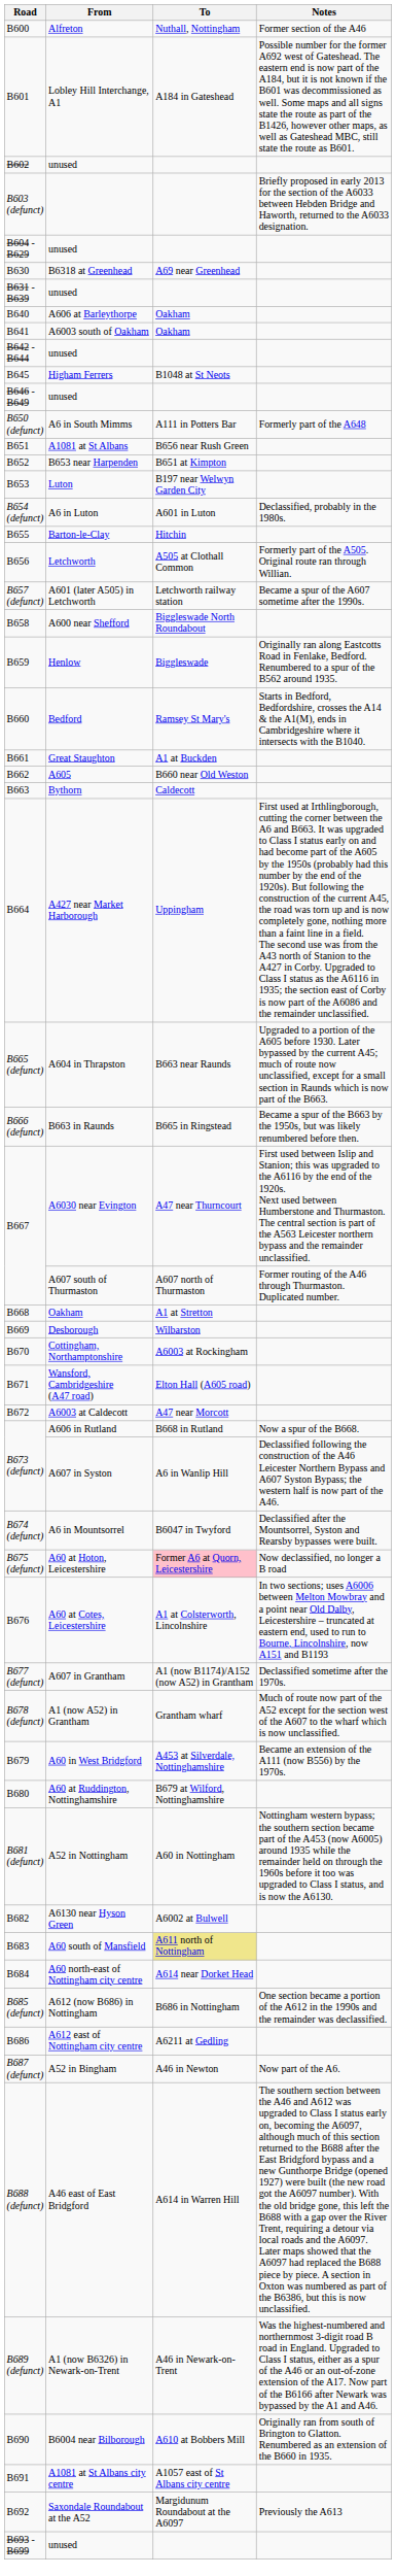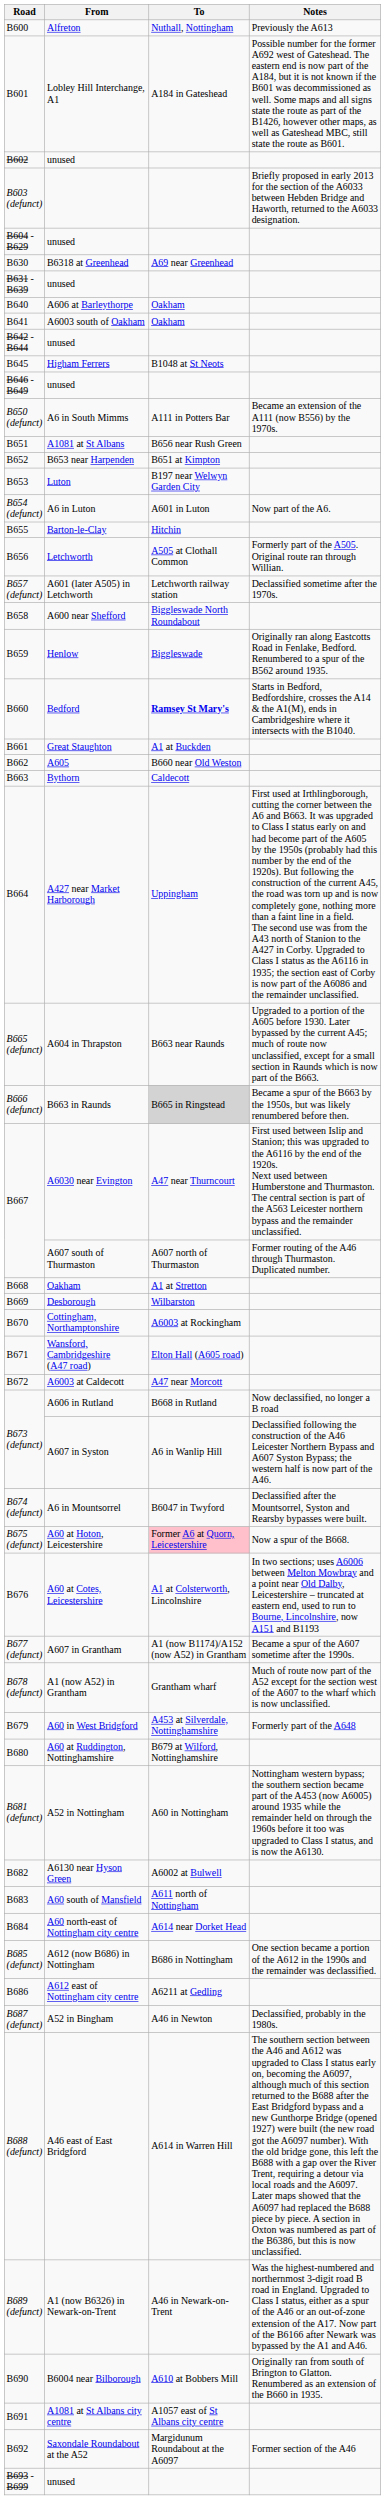 <table class="wikitable">
 <tr>
 <th style="width:50px">Road</th>
 <th style="width:250px">From</th>
 <th style="width:250px">To</th>
 <th style="width:400px">Notes</th>
 </tr>
 <tr>
 <td>B600</td>
 <td><a href='#'>Alfreton</a></td>
 <td><a href='#'>Nuthall</a>, <a href='#'>Nottingham</a></td>
-<td>Former section of the A46</td>
+<td>Previously the A613</td>
 </tr>
 <tr>
 <td>B601</td>
 <td>Lobley Hill Interchange, A1</td>
 <td>A184 in Gateshead</td>
 <td>Possible number for the former A692 west of Gateshead. The eastern end is now part of the A184, but it is not known if the B601 was decommissioned as well. Some maps and all signs state the route as part of the B1426, however other maps, as well as Gateshead MBC, still state the route as B601.</td>
 </tr>
 <tr>
 <td><s>B602</s></td>
 <td>unused</td>
 <td></td>
 <td></td>
 </tr>
 <tr>
 <td><em>B603 (defunct)</em></td>
 <td></td>
 <td></td>
 <td>Briefly proposed in early 2013 for the section of the A6033 between Hebden Bridge and Haworth, returned to the A6033 designation.</td>
 </tr>
 <tr>
 <td><s>B604</s> - <s>B629</s></td>
 <td>unused</td>
 <td></td>
 <td></td>
 </tr>
 <tr>
 <td>B630</td>
 <td>B6318 at <a href='#'>Greenhead</a></td>
 <td><a href='#'>A69</a> near <a href='#'>Greenhead</a></td>
 <td></td>
 </tr>
 <tr>
 <td><s>B631</s> - <s>B639</s></td>
 <td>unused</td>
 <td></td>
 <td></td>
 </tr>
 <tr>
 <td>B640</td>
 <td>A606 at <a href='#'>Barleythorpe</a></td>
 <td><a href='#'>Oakham</a></td>
 <td></td>
 </tr>
 <tr>
 <td>B641</td>
 <td>A6003 south of <a href='#'>Oakham</a></td>
 <td><a href='#'>Oakham</a></td>
 <td></td>
 </tr>
 <tr>
 <td><s>B642</s> - <s>B644</s></td>
 <td>unused</td>
 <td></td>
 <td></td>
 </tr>
 <tr>
 <td>B645</td>
 <td><a href='#'>Higham Ferrers</a></td>
 <td>B1048 at <a href='#'>St Neots</a></td>
 <td></td>
 </tr>
 <tr>
 <td><s>B646</s> - <s>B649</s></td>
 <td>unused</td>
 <td></td>
 <td></td>
 </tr>
 <tr>
 <td><em>B650 (defunct)</em></td>
 <td>A6 in South Mimms</td>
 <td>A111 in Potters Bar</td>
-<td>Formerly part of the <a href='#'>A648</a></td>
+<td>Became an extension of the A111 (now B556) by the 1970s.</td>
 </tr>
 <tr>
 <td>B651</td>
 <td><a href='#'>A1081</a> at <a href='#'>St Albans</a></td>
 <td>B656 near Rush Green</td>
 <td></td>
 </tr>
 <tr>
 <td>B652</td>
 <td>B653 near <a href='#'>Harpenden</a></td>
 <td>B651 at <a href='#'>Kimpton</a></td>
 <td></td>
 </tr>
 <tr>
 <td>B653</td>
 <td><a href='#'>Luton</a></td>
 <td>B197 near <a href='#'>Welwyn Garden City</a></td>
 <td></td>
 </tr>
 <tr>
 <td><em>B654 (defunct)</em></td>
 <td>A6 in Luton</td>
 <td>A601 in Luton</td>
-<td>Declassified, probably in the 1980s.</td>
+<td>Now part of the A6.</td>
 </tr>
 <tr>
 <td>B655</td>
 <td><a href='#'>Barton-le-Clay</a></td>
 <td><a href='#'>Hitchin</a></td>
 <td></td>
 </tr>
 <tr>
 <td>B656</td>
 <td><a href='#'>Letchworth</a></td>
 <td><a href='#'>A505</a> at Clothall Common</td>
 <td>Formerly part of the <a href='#'>A505</a>. Original route ran through Willian.</td>
 </tr>
 <tr>
 <td><em>B657 (defunct)</em></td>
 <td>A601 (later A505) in Letchworth</td>
 <td>Letchworth railway station</td>
-<td>Became a spur of the A607 sometime after the 1990s.</td>
+<td>Declassified sometime after the 1970s.</td>
 </tr>
 <tr>
 <td>B658</td>
 <td>A600 near <a href='#'>Shefford</a></td>
 <td><a href='#'>Biggleswade North Roundabout</a></td>
 <td></td>
 </tr>
 <tr>
 <td>B659</td>
 <td><a href='#'>Henlow</a></td>
 <td><a href='#'>Biggleswade</a></td>
 <td>Originally ran along Eastcotts Road in Fenlake, Bedford. Renumbered to a spur of the B562 around 1935.</td>
 </tr>
 <tr>
 <td>B660</td>
 <td><a href='#'>Bedford</a></td>
-<td><a href='#'>Ramsey St Mary's</a></td>
+<td><strong><a href='#'>Ramsey St Mary's</a></strong></td>
 <td>Starts in Bedford, Bedfordshire, crosses the A14 & the A1(M), ends in Cambridgeshire where it intersects with the B1040.</td>
 </tr>
 <tr>
 <td>B661</td>
 <td><a href='#'>Great Staughton</a></td>
 <td><a href='#'>A1</a> at <a href='#'>Buckden</a></td>
 <td></td>
 </tr>
 <tr>
 <td>B662</td>
 <td><a href='#'>A605</a></td>
 <td>B660 near <a href='#'>Old Weston</a></td>
 <td></td>
 </tr>
 <tr>
 <td>B663</td>
 <td><a href='#'>Bythorn</a></td>
 <td><a href='#'>Caldecott</a></td>
 <td></td>
 </tr>
 <tr>
 <td>B664</td>
 <td><a href='#'>A427</a> near <a href='#'>Market Harborough</a></td>
 <td><a href='#'>Uppingham</a></td>
 <td>First used at Irthlingborough, cutting the corner between the A6 and B663. It was upgraded to Class I status early on and had become part of the A605 by the 1950s (probably had this number by the end of the 1920s). But following the construction of the current A45, the road was torn up and is now completely gone, nothing more than a faint line in a field.<br>The second use was from the A43 north of Stanion to the A427 in Corby. Upgraded to Class I status as the A6116 in 1935; the section east of Corby is now part of the A6086 and the remainder unclassified.</td>
 </tr>
 <tr>
 <td><em>B665 (defunct)</em></td>
 <td>A604 in Thrapston</td>
 <td>B663 near Raunds</td>
 <td>Upgraded to a portion of the A605 before 1930. Later bypassed by the current A45; much of route now unclassified, except for a small section in Raunds which is now part of the B663.</td>
 </tr>
 <tr>
 <td><em>B666 (defunct)</em></td>
 <td>B663 in Raunds</td>
-<td>B665 in Ringstead</td>
+<td style="background: lightgrey;">B665 in Ringstead</td>
 <td>Became a spur of the B663 by the 1950s, but was likely renumbered before then.</td>
 </tr>
 <tr>
 <td rowspan="2">B667</td>
 <td><a href='#'>A6030</a> near <a href='#'>Evington</a></td>
 <td><a href='#'>A47</a> near <a href='#'>Thurncourt</a></td>
 <td>First used between Islip and Stanion; this was upgraded to the A6116 by the end of the 1920s.<br>Next used between Humberstone and Thurmaston. The central section is part of the A563 Leicester northern bypass and the remainder unclassified.</td>
 </tr>
 <tr>
 <td>A607 south of Thurmaston</td>
 <td>A607 north of Thurmaston</td>
 <td>Former routing of the A46 through Thurmaston. Duplicated number.</td>
 </tr>
 <tr>
 <td>B668</td>
 <td><a href='#'>Oakham</a></td>
 <td><a href='#'>A1</a> at <a href='#'>Stretton</a></td>
 <td></td>
 </tr>
 <tr>
 <td>B669</td>
 <td><a href='#'>Desborough</a></td>
 <td><a href='#'>Wilbarston</a></td>
 <td></td>
 </tr>
 <tr>
 <td>B670</td>
 <td><a href='#'>Cottingham, Northamptonshire</a></td>
 <td><a href='#'>A6003</a> at Rockingham</td>
 <td></td>
 </tr>
 <tr>
 <td>B671</td>
 <td><a href='#'>Wansford, Cambridgeshire</a><br>(<a href='#'>A47 road</a>)</td>
 <td><a href='#'>Elton Hall</a> (<a href='#'>A605 road</a>)</td>
 <td></td>
 </tr>
 <tr>
 <td>B672</td>
 <td><a href='#'>A6003</a> at Caldecott</td>
 <td><a href='#'>A47</a> near <a href='#'>Morcott</a></td>
 <td></td>
 </tr>
 <tr>
 <td rowspan="2"><em>B673 (defunct)</em></td>
 <td>A606 in Rutland</td>
 <td>B668 in Rutland</td>
-<td>Now a spur of the B668.</td>
+<td>Now declassified, no longer a B road</td>
 </tr>
 <tr>
 <td>A607 in Syston</td>
 <td>A6 in Wanlip Hill</td>
 <td>Declassified following the construction of the A46 Leicester Northern Bypass and A607 Syston Bypass; the western half is now part of the A46.</td>
 </tr>
 <tr>
 <td><em>B674 (defunct)</em></td>
 <td>A6 in Mountsorrel</td>
 <td>B6047 in Twyford</td>
 <td>Declassified after the Mountsorrel, Syston and Rearsby bypasses were built.</td>
 </tr>
 <tr>
 <td><em>B675 (defunct)</em></td>
 <td><a href='#'>A60</a> at <a href='#'>Hoton</a>, Leicestershire</td>
 <td style="background: pink;">Former <a href='#'>A6</a> at <a href='#'>Quorn, Leicestershire</a></td>
-<td>Now declassified, no longer a B road</td>
+<td>Now a spur of the B668.</td>
 </tr>
 <tr>
 <td>B676</td>
 <td><a href='#'>A60</a> at <a href='#'>Cotes, Leicestershire</a></td>
 <td><a href='#'>A1</a> at <a href='#'>Colsterworth</a>, Lincolnshire</td>
 <td>In two sections; uses <a href='#'>A6006</a> between <a href='#'>Melton Mowbray</a> and a point near <a href='#'>Old Dalby</a>, Leicestershire – truncated at eastern end, used to run to <a href='#'>Bourne, Lincolnshire</a>, now <a href='#'>A151</a> and B1193</td>
 </tr>
 <tr>
 <td><em>B677 (defunct)</em></td>
 <td>A607 in Grantham</td>
 <td>A1 (now B1174)/A152 (now A52) in Grantham</td>
-<td>Declassified sometime after the 1970s.</td>
+<td>Became a spur of the A607 sometime after the 1990s.</td>
 </tr>
 <tr>
 <td><em>B678 (defunct)</em></td>
 <td>A1 (now A52) in Grantham</td>
 <td>Grantham wharf</td>
 <td>Much of route now part of the A52 except for the section west of the A607 to the wharf which is now unclassified.</td>
 </tr>
 <tr>
 <td>B679</td>
 <td><a href='#'>A60</a> in <a href='#'>West Bridgford</a></td>
 <td><a href='#'>A453</a> at <a href='#'>Silverdale, Nottinghamshire</a></td>
-<td>Became an extension of the A111 (now B556) by the 1970s.</td>
+<td>Formerly part of the <a href='#'>A648</a></td>
 </tr>
 <tr>
 <td>B680</td>
 <td><a href='#'>A60</a> at <a href='#'>Ruddington</a>, Nottinghamshire</td>
 <td>B679 at <a href='#'>Wilford</a>, Nottinghamshire</td>
 <td></td>
 </tr>
 <tr>
 <td><em>B681 (defunct)</em></td>
 <td>A52 in Nottingham</td>
 <td>A60 in Nottingham</td>
 <td>Nottingham western bypass; the southern section became part of the A453 (now A6005) around 1935 while the remainder held on through the 1960s before it too was upgraded to Class I status, and is now the A6130.</td>
 </tr>
 <tr>
 <td>B682</td>
 <td>A6130 near <a href='#'>Hyson Green</a></td>
 <td>A6002 at <a href='#'>Bulwell</a></td>
 <td></td>
 </tr>
 <tr>
 <td>B683</td>
 <td><a href='#'>A60</a> south of <a href='#'>Mansfield</a></td>
-<td style="background: khaki;"><a href='#'>A611</a> north of <a href='#'>Nottingham</a></td>
+<td><a href='#'>A611</a> north of <a href='#'>Nottingham</a></td>
 <td></td>
 </tr>
 <tr>
 <td>B684</td>
 <td><a href='#'>A60</a> north-east of <a href='#'>Nottingham city centre</a></td>
 <td><a href='#'>A614</a> near <a href='#'>Dorket Head</a></td>
 <td></td>
 </tr>
 <tr>
 <td><em>B685 (defunct)</em></td>
 <td>A612 (now B686) in Nottingham</td>
 <td>B686 in Nottingham</td>
 <td>One section became a portion of the A612 in the 1990s and the remainder was declassified.</td>
 </tr>
 <tr>
 <td>B686</td>
 <td><a href='#'>A612</a> east of <a href='#'>Nottingham city centre</a></td>
 <td>A6211 at <a href='#'>Gedling</a></td>
 <td></td>
 </tr>
 <tr>
 <td><em>B687 (defunct)</em></td>
 <td>A52 in Bingham</td>
 <td>A46 in Newton</td>
-<td>Now part of the A6.</td>
+<td>Declassified, probably in the 1980s.</td>
 </tr>
 <tr>
 <td><em>B688 (defunct)</em></td>
 <td>A46 east of East Bridgford</td>
 <td>A614 in Warren Hill</td>
 <td>The southern section between the A46 and A612 was upgraded to Class I status early on, becoming the A6097, although much of this section returned to the B688 after the East Bridgford bypass and a new Gunthorpe Bridge (opened 1927) were built (the new road got the A6097 number). With the old bridge gone, this left the B688 with a gap over the River Trent, requiring a detour via local roads and the A6097. Later maps showed that the A6097 had replaced the B688 piece by piece. A section in Oxton was numbered as part of the B6386, but this is now unclassified.</td>
 </tr>
 <tr>
 <td><em>B689 (defunct)</em></td>
 <td>A1 (now B6326) in Newark-on-Trent</td>
 <td>A46 in Newark-on-Trent</td>
 <td>Was the highest-numbered and northernmost 3-digit road B road in England. Upgraded to Class I status, either as a spur of the A46 or an out-of-zone extension of the A17. Now part of the B6166 after Newark was bypassed by the A1 and A46.</td>
 </tr>
 <tr>
 <td>B690</td>
 <td>B6004 near <a href='#'>Bilborough</a></td>
 <td><a href='#'>A610</a> at Bobbers Mill</td>
 <td>Originally ran from south of Brington to Glatton. Renumbered as an extension of the B660 in 1935.</td>
 </tr>
 <tr>
 <td>B691</td>
 <td><a href='#'>A1081</a> at <a href='#'>St Albans city centre</a></td>
 <td>A1057 east of <a href='#'>St Albans city centre</a></td>
 <td></td>
 </tr>
 <tr>
 <td>B692</td>
 <td><a href='#'>Saxondale Roundabout</a> at the A52</td>
 <td>Margidunum Roundabout at the A6097</td>
-<td>Previously the A613</td>
+<td>Former section of the A46</td>
 </tr>
 <tr>
 <td><s>B693</s> - <s>B699</s></td>
 <td>unused</td>
 <td></td>
 <td></td>
 </tr>
 </table>
